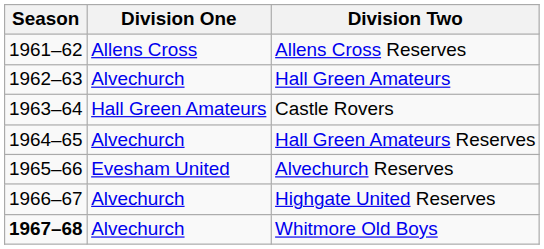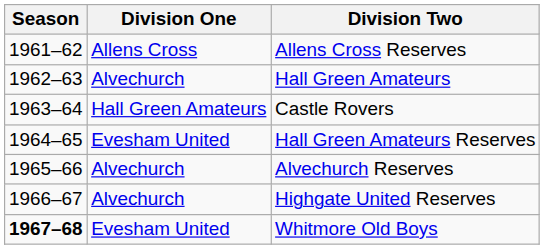 <table class="wikitable" style="text-align: left">
 <tr>
 <th>Season</th>
 <th>Division One</th>
 <th>Division Two</th>
 </tr>
 <tr>
 <td>1961–62</td>
 <td><a href='#'>Allens Cross</a></td>
 <td><a href='#'>Allens Cross</a> Reserves</td>
 </tr>
 <tr>
 <td>1962–63</td>
 <td><a href='#'>Alvechurch</a></td>
 <td><a href='#'>Hall Green Amateurs</a></td>
 </tr>
 <tr>
 <td>1963–64</td>
 <td><a href='#'>Hall Green Amateurs</a></td>
 <td>Castle Rovers</td>
 </tr>
 <tr>
 <td>1964–65</td>
-<td><a href='#'>Alvechurch</a></td>
+<td><a href='#'>Evesham United</a></td>
 <td><a href='#'>Hall Green Amateurs</a> Reserves</td>
 </tr>
 <tr>
 <td>1965–66</td>
-<td><a href='#'>Evesham United</a></td>
+<td><a href='#'>Alvechurch</a></td>
 <td><a href='#'>Alvechurch</a> Reserves</td>
 </tr>
 <tr>
 <td>1966–67</td>
 <td><a href='#'>Alvechurch</a></td>
 <td><a href='#'>Highgate United</a> Reserves</td>
 </tr>
 <tr>
 <td><strong>1967–68</strong></td>
-<td><a href='#'>Alvechurch</a></td>
+<td><a href='#'>Evesham United</a></td>
 <td><a href='#'>Whitmore Old Boys</a></td>
 </tr>
 </table>
